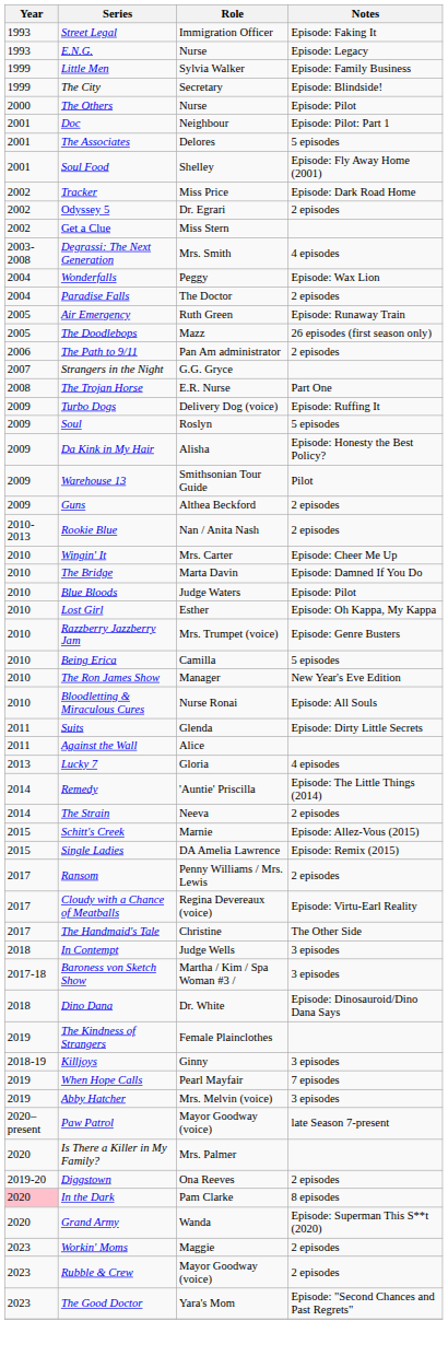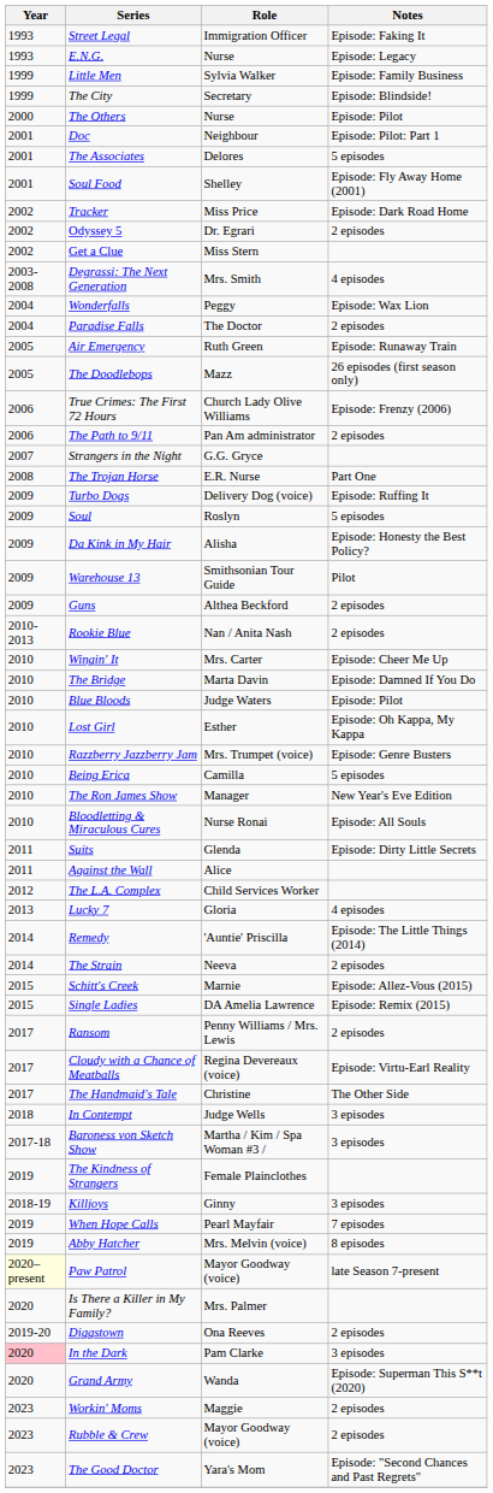 <table class="wikitable sortable">
 <tr>
 <th>Year</th>
 <th>Series</th>
 <th>Role</th>
 <th class="unsortable">Notes</th>
 </tr>
 <tr>
 <td>1993</td>
 <td><em><a href='#'>Street Legal</a></em></td>
 <td>Immigration Officer</td>
 <td>Episode: Faking It</td>
 </tr>
 <tr>
 <td>1993</td>
 <td><em><a href='#'>E.N.G.</a></em></td>
 <td>Nurse</td>
 <td>Episode: Legacy</td>
 </tr>
 <tr>
 <td>1999</td>
 <td><em><a href='#'>Little Men</a></em></td>
 <td>Sylvia Walker</td>
 <td>Episode: Family Business</td>
 </tr>
 <tr>
 <td>1999</td>
 <td data-sort-value="City, The"><em>The City</em></td>
 <td>Secretary</td>
 <td>Episode: Blindside!</td>
 </tr>
 <tr>
 <td>2000</td>
 <td data-sort-value="Others, The"><em><a href='#'>The Others</a></em></td>
 <td>Nurse</td>
 <td>Episode: Pilot</td>
 </tr>
 <tr>
 <td>2001</td>
 <td><em><a href='#'>Doc</a></em></td>
 <td>Neighbour</td>
 <td>Episode: Pilot: Part 1</td>
 </tr>
 <tr>
 <td>2001</td>
 <td data-sort-value="Associates, The"><em><a href='#'>The Associates</a></em></td>
 <td>Delores</td>
 <td>5 episodes</td>
 </tr>
 <tr>
 <td>2001</td>
 <td><em><a href='#'>Soul Food</a></em></td>
 <td>Shelley</td>
 <td>Episode: Fly Away Home (2001)</td>
 </tr>
 <tr>
 <td>2002</td>
 <td><em><a href='#'>Tracker</a></em></td>
 <td>Miss Price</td>
 <td>Episode: Dark Road Home</td>
 </tr>
 <tr>
 <td>2002</td>
 <td><a href='#'>Odyssey 5</a></td>
 <td>Dr. Egrari</td>
 <td>2 episodes</td>
 </tr>
 <tr>
 <td>2002</td>
 <td><a href='#'>Get a Clue</a></td>
 <td>Miss Stern</td>
 <td></td>
 </tr>
 <tr>
 <td>2003-2008</td>
 <td><em><a href='#'>Degrassi: The Next Generation</a></em></td>
 <td>Mrs. Smith</td>
 <td>4 episodes</td>
 </tr>
 <tr>
 <td>2004</td>
 <td><em><a href='#'>Wonderfalls</a></em></td>
 <td>Peggy</td>
 <td>Episode: Wax Lion</td>
 </tr>
 <tr>
 <td>2004</td>
 <td><em><a href='#'>Paradise Falls</a></em></td>
 <td>The Doctor</td>
 <td>2 episodes</td>
 </tr>
 <tr>
 <td>2005</td>
 <td><em><a href='#'>Air Emergency</a></em></td>
 <td>Ruth Green</td>
 <td>Episode: Runaway Train</td>
 </tr>
 <tr>
 <td>2005</td>
 <td data-sort-value="Doodlebops, The"><em><a href='#'>The Doodlebops</a></em></td>
 <td>Mazz</td>
 <td>26 episodes (first season only)</td>
+</tr>
+<tr>
+<td>2006</td>
+<td><em>True Crimes: The First 72 Hours</em></td>
+<td>Church Lady Olive Williams</td>
+<td>Episode: Frenzy (2006)</td>
 </tr>
 <tr>
 <td>2006</td>
 <td data-sort-value="Path to 9/11, The"><em><a href='#'>The Path to 9/11</a></em></td>
 <td>Pan Am administrator</td>
 <td>2 episodes</td>
 </tr>
 <tr>
 <td>2007</td>
 <td><em>Strangers in the Night</em></td>
 <td>G.G. Gryce</td>
 <td></td>
 </tr>
 <tr>
 <td>2008</td>
 <td data-sort-value="Trojan Horse, The"><em><a href='#'>The Trojan Horse</a></em></td>
 <td>E.R. Nurse</td>
 <td>Part One</td>
 </tr>
 <tr>
 <td>2009</td>
 <td><em><a href='#'>Turbo Dogs</a></em></td>
 <td>Delivery Dog (voice)</td>
 <td>Episode: Ruffing It</td>
 </tr>
 <tr>
 <td>2009</td>
 <td><em><a href='#'>Soul</a></em></td>
 <td>Roslyn</td>
 <td>5 episodes</td>
 </tr>
 <tr>
 <td>2009</td>
 <td><em><a href='#'>Da Kink in My Hair</a></em></td>
 <td>Alisha</td>
 <td>Episode: Honesty the Best Policy?</td>
 </tr>
 <tr>
 <td>2009</td>
 <td><em><a href='#'>Warehouse 13</a></em></td>
 <td>Smithsonian Tour Guide</td>
 <td>Pilot</td>
 </tr>
 <tr>
 <td>2009</td>
 <td><em><a href='#'>Guns</a></em></td>
 <td>Althea Beckford</td>
 <td>2 episodes</td>
 </tr>
 <tr>
 <td>2010-2013</td>
 <td><em><a href='#'>Rookie Blue</a></em></td>
 <td>Nan / Anita Nash</td>
 <td>2 episodes</td>
 </tr>
 <tr>
 <td>2010</td>
 <td><em><a href='#'>Wingin' It</a></em></td>
 <td>Mrs. Carter</td>
 <td>Episode: Cheer Me Up</td>
 </tr>
 <tr>
 <td>2010</td>
 <td data-sort-value="Bridge, The"><em><a href='#'>The Bridge</a></em></td>
 <td>Marta Davin</td>
 <td>Episode: Damned If You Do</td>
 </tr>
 <tr>
 <td>2010</td>
 <td><em><a href='#'>Blue Bloods</a></em></td>
 <td>Judge Waters</td>
 <td>Episode: Pilot</td>
 </tr>
 <tr>
 <td>2010</td>
 <td><em><a href='#'>Lost Girl</a></em></td>
 <td>Esther</td>
 <td>Episode: Oh Kappa, My Kappa</td>
 </tr>
 <tr>
 <td>2010</td>
 <td><em><a href='#'>Razzberry Jazzberry Jam</a></em></td>
 <td>Mrs. Trumpet (voice)</td>
 <td>Episode: Genre Busters</td>
 </tr>
 <tr>
 <td>2010</td>
 <td><em><a href='#'>Being Erica</a></em></td>
 <td>Camilla</td>
 <td>5 episodes</td>
 </tr>
 <tr>
 <td>2010</td>
 <td data-sort-value="Ron James Show, The"><em><a href='#'>The Ron James Show</a></em></td>
 <td>Manager</td>
 <td>New Year's Eve Edition</td>
 </tr>
 <tr>
 <td>2010</td>
 <td><em><a href='#'>Bloodletting & Miraculous Cures</a></em></td>
 <td>Nurse Ronai</td>
 <td>Episode: All Souls</td>
 </tr>
 <tr>
 <td>2011</td>
 <td><em><a href='#'>Suits</a></em></td>
 <td>Glenda</td>
 <td>Episode: Dirty Little Secrets</td>
 </tr>
 <tr>
 <td>2011</td>
 <td><em><a href='#'>Against the Wall</a></em></td>
 <td>Alice</td>
 <td></td>
 </tr>
 <tr>
+<td>2012</td>
+<td data-sort-value="L.A. Complex, The"><em><a href='#'>The L.A. Complex</a></em></td>
+<td>Child Services Worker</td>
+<td></td>
+</tr>
+<tr>
 <td>2013</td>
 <td><em><a href='#'>Lucky 7</a></em></td>
 <td>Gloria</td>
 <td>4 episodes</td>
 </tr>
 <tr>
 <td>2014</td>
 <td><em><a href='#'>Remedy</a></em></td>
 <td>'Auntie' Priscilla</td>
 <td>Episode: The Little Things (2014)</td>
 </tr>
 <tr>
 <td>2014</td>
 <td data-sort-value="Strain, The"><em><a href='#'>The Strain</a></em></td>
 <td>Neeva</td>
 <td>2 episodes</td>
 </tr>
 <tr>
 <td>2015</td>
 <td><em><a href='#'>Schitt's Creek</a></em></td>
 <td>Marnie</td>
 <td>Episode: Allez-Vous (2015)</td>
 </tr>
 <tr>
 <td>2015</td>
 <td><em><a href='#'>Single Ladies</a></em></td>
 <td>DA Amelia Lawrence</td>
 <td>Episode: Remix (2015)</td>
 </tr>
 <tr>
 <td>2017</td>
 <td><em><a href='#'>Ransom</a></em></td>
 <td>Penny Williams / Mrs. Lewis</td>
 <td>2 episodes</td>
 </tr>
 <tr>
 <td>2017</td>
 <td><em><a href='#'>Cloudy with a Chance of Meatballs</a></em></td>
 <td>Regina Devereaux (voice)</td>
 <td>Episode: Virtu-Earl Reality</td>
 </tr>
 <tr>
 <td>2017</td>
 <td data-sort-value="Handmaid's Tale, The"><em><a href='#'>The Handmaid's Tale</a></em></td>
 <td>Christine</td>
 <td>The Other Side</td>
 </tr>
 <tr>
 <td>2018</td>
 <td><em><a href='#'>In Contempt</a></em></td>
 <td>Judge Wells</td>
 <td>3 episodes</td>
 </tr>
 <tr>
 <td>2017-18</td>
 <td><em><a href='#'>Baroness von Sketch Show</a></em></td>
 <td>Martha / Kim / Spa Woman #3 /</td>
 <td>3 episodes</td>
 </tr>
 <tr>
-<td>2018</td>
-<td><em><a href='#'>Dino Dana</a></em></td>
-<td>Dr. White</td>
-<td>Episode: Dinosauroid/Dino Dana Says</td>
-</tr>
-<tr>
 <td>2019</td>
 <td data-sort-value="Kindness of Strangers, The"><em><a href='#'>The Kindness of Strangers</a></em></td>
 <td>Female Plainclothes</td>
 <td></td>
 </tr>
 <tr>
 <td>2018-19</td>
 <td><em><a href='#'>Killjoys</a></em></td>
 <td>Ginny</td>
 <td>3 episodes</td>
 </tr>
 <tr>
 <td>2019</td>
 <td><em><a href='#'>When Hope Calls</a></em></td>
 <td>Pearl Mayfair</td>
 <td>7 episodes</td>
 </tr>
 <tr>
 <td>2019</td>
 <td><em><a href='#'>Abby Hatcher</a></em></td>
 <td>Mrs. Melvin (voice)</td>
-<td>3 episodes</td>
+<td>8 episodes</td>
 </tr>
 <tr>
-<td>2020–present</td>
+<td style="background: lightyellow;">2020–present</td>
 <td><em><a href='#'>Paw Patrol</a></em></td>
 <td>Mayor Goodway (voice)</td>
 <td>late Season 7-present</td>
 </tr>
 <tr>
 <td>2020</td>
 <td><em>Is There a Killer in My Family?</em></td>
 <td>Mrs. Palmer</td>
 <td></td>
 </tr>
 <tr>
 <td>2019-20</td>
 <td><em><a href='#'>Diggstown</a></em></td>
 <td>Ona Reeves</td>
 <td>2 episodes</td>
 </tr>
 <tr>
 <td style="background: pink;">2020</td>
 <td><em><a href='#'>In the Dark</a></em></td>
 <td>Pam Clarke</td>
-<td>8 episodes</td>
+<td>3 episodes</td>
 </tr>
 <tr>
 <td>2020</td>
 <td><em><a href='#'>Grand Army</a></em></td>
 <td>Wanda</td>
 <td>Episode: Superman This S**t (2020)</td>
 </tr>
 <tr>
 <td>2023</td>
 <td><em><a href='#'>Workin' Moms</a></em></td>
 <td>Maggie</td>
 <td>2 episodes</td>
 </tr>
 <tr>
 <td>2023</td>
 <td><em><a href='#'>Rubble & Crew</a></em></td>
 <td>Mayor Goodway (voice)</td>
 <td>2 episodes</td>
 </tr>
 <tr>
 <td>2023</td>
 <td data-sort-value="Good Doctor, The"><em><a href='#'>The Good Doctor</a></em></td>
 <td>Yara's Mom</td>
 <td>Episode: "Second Chances and Past Regrets"</td>
 </tr>
 <tr>
 </tr>
 </table>
